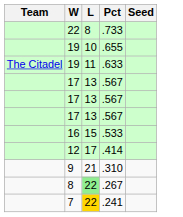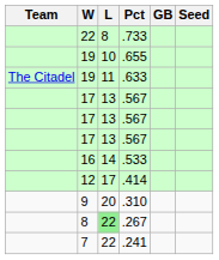 <table class="wikitable">
 <tr>
 <th>Team</th>
 <th>W</th>
 <th>L</th>
 <th>Pct</th>
+<th>GB</th>
 <th>Seed</th>
 </tr>
 <tr bgcolor="#ccffcc">
 <td></td>
 <td>22</td>
 <td>8</td>
 <td>.733</td>
 <td></td>
+<td></td>
 </tr>
 <tr bgcolor="#ccffcc">
 <td></td>
 <td>19</td>
 <td>10</td>
 <td>.655</td>
+<td></td>
 <td></td>
 </tr>
 <tr bgcolor="#ccffcc">
 <td><a href='#'>The Citadel</a></td>
 <td>19</td>
 <td>11</td>
 <td>.633</td>
 <td></td>
-</tr>
-<tr bgcolor="#ccffcc">
-<td></td>
-<td>17</td>
-<td>13</td>
-<td>.567</td>
 <td></td>
 </tr>
 <tr bgcolor="#ccffcc">
 <td></td>
 <td>17</td>
 <td>13</td>
 <td>.567</td>
 <td></td>
+<td></td>
 </tr>
 <tr bgcolor="#ccffcc">
 <td></td>
 <td>17</td>
 <td>13</td>
 <td>.567</td>
 <td></td>
+<td></td>
+</tr>
+<tr bgcolor="#ccffcc">
+<td></td>
+<td>17</td>
+<td>13</td>
+<td>.567</td>
+<td></td>
+<td></td>
 </tr>
 <tr bgcolor="#ccffcc">
 <td></td>
 <td>16</td>
-<td>15</td>
+<td>14</td>
 <td>.533</td>
+<td></td>
 <td></td>
 </tr>
 <tr bgcolor="#ccffcc">
 <td></td>
 <td>12</td>
 <td>17</td>
 <td>.414</td>
 <td></td>
+<td></td>
 </tr>
 <tr>
 <td></td>
 <td>9</td>
-<td>21</td>
+<td>20</td>
 <td>.310</td>
+<td></td>
 <td></td>
 </tr>
 <tr>
 <td></td>
 <td>8</td>
 <td style="background: lightgreen;">22</td>
 <td>.267</td>
 <td></td>
+<td></td>
 </tr>
 <tr>
 <td></td>
 <td>7</td>
-<td style="background: gold;">22</td>
+<td>22</td>
 <td>.241</td>
+<td></td>
 <td></td>
 </tr>
 </table>
